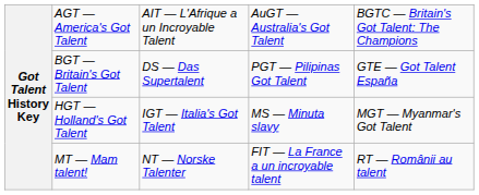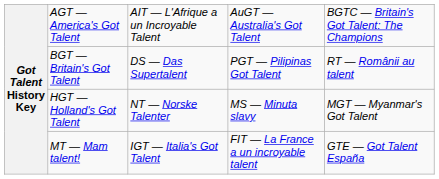 <table class="wikitable" style="width:100%;">
 <tr>
 <th rowspan="4" style="width:4%;"><em>Got Talent</em> History Key</th>
 <td><em>AGT</em> — <em><a href='#'>America's Got Talent</a></em></td>
 <td><em>AIT</em> — <em>L'Afrique a un Incroyable Talent</em></td>
 <td><em>AuGT</em> — <em><a href='#'>Australia's Got Talent</a></em></td>
 <td><em>BGTC</em> — <em><a href='#'>Britain's Got Talent: The Champions</a></em></td>
 </tr>
 <tr>
 <td><em>BGT</em> — <em><a href='#'>Britain's Got Talent</a></em></td>
 <td><em>DS</em> — <em><a href='#'>Das Supertalent</a></em></td>
 <td><em>PGT</em> — <em><a href='#'>Pilipinas Got Talent</a></em></td>
-<td><em>GTE</em> — <em><a href='#'>Got Talent España</a></em></td>
+<td><em>RT</em> — <em><a href='#'>Românii au talent</a></em></td>
 </tr>
 <tr>
 <td><em>HGT</em> — <em><a href='#'>Holland's Got Talent</a></em></td>
-<td><em>IGT</em> — <em><a href='#'>Italia's Got Talent</a></em></td>
+<td><em>NT</em> — <em><a href='#'>Norske Talenter</a></em></td>
 <td><em>MS</em> — <em><a href='#'>Minuta slavy</a></em></td>
 <td><em>MGT</em> — <em>Myanmar's Got Talent</em></td>
 </tr>
 <tr>
 <td><em>MT</em> — <em><a href='#'>Mam talent!</a></em></td>
-<td><em>NT</em> — <em><a href='#'>Norske Talenter</a></em></td>
+<td><em>IGT</em> — <em><a href='#'>Italia's Got Talent</a></em></td>
 <td><em>FIT</em> — <em><a href='#'>La France a un incroyable talent</a></em></td>
-<td><em>RT</em> — <em><a href='#'>Românii au talent</a></em></td>
+<td><em>GTE</em> — <em><a href='#'>Got Talent España</a></em></td>
 </tr>
 </table>
